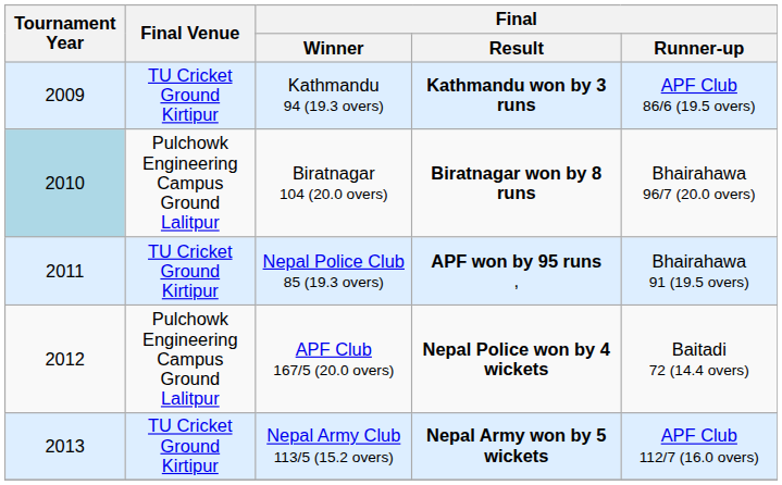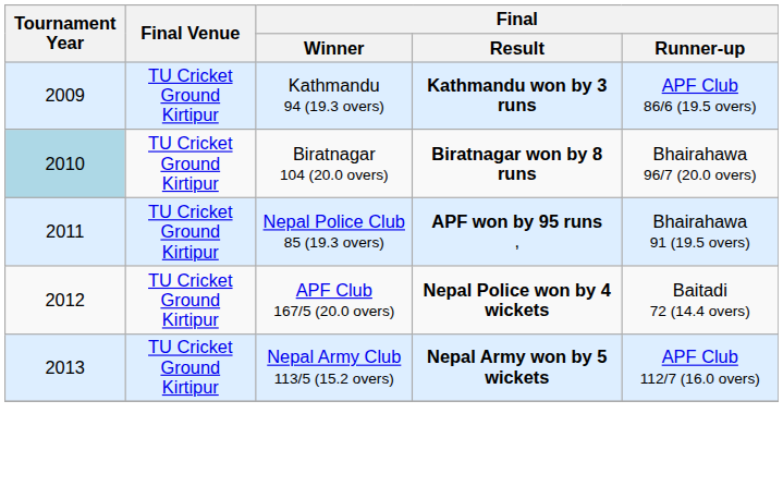 <table class="wikitable" style="font-size:90%; width: 100%; text-align: center;">
 <tr>
 <th rowspan=2 width=10%>Tournament Year</th>
 <th rowspan=2 width=15%>Final Venue</th>
 <th colspan=3>Final</th>
 </tr>
 <tr>
 <th width=18%>Winner</th>
 <th width=24%>Result</th>
 <th width=18%>Runner-up</th>
 </tr>
 <tr style="background:#ddeeff">
 <td>2009</td>
 <td><a href='#'>TU Cricket Ground</a><br><a href='#'>Kirtipur</a></td>
 <td>Kathmandu<br><small>94 (19.3 overs)</small></td>
 <td><strong>Kathmandu won by 3 runs</strong><br></td>
 <td><a href='#'>APF Club</a><br><small>86/6 (19.5 overs)</small></td>
 </tr>
 <tr>
 <td style="background: lightblue;">2010</td>
-<td>Pulchowk Engineering Campus Ground<br><a href='#'>Lalitpur</a></td>
+<td><a href='#'>TU Cricket Ground</a><br><a href='#'>Kirtipur</a></td>
 <td>Biratnagar<br><small>104 (20.0 overs)</small></td>
 <td><strong>Biratnagar won by 8 runs</strong><br></td>
 <td>Bhairahawa<br><small>96/7 (20.0 overs)</small></td>
 </tr>
 <tr style="background:#ddeeff">
 <td>2011</td>
 <td><a href='#'>TU Cricket Ground</a><br><a href='#'>Kirtipur</a></td>
 <td><a href='#'>Nepal Police Club</a><br><small>85 (19.3 overs)</small></td>
 <td><strong>APF won by 95 runs</strong><br>, </td>
 <td>Bhairahawa<br><small>91 (19.5 overs)</small></td>
 </tr>
 <tr>
 <td>2012</td>
-<td>Pulchowk Engineering Campus Ground<br><a href='#'>Lalitpur</a></td>
+<td><a href='#'>TU Cricket Ground</a><br><a href='#'>Kirtipur</a></td>
 <td><a href='#'>APF Club</a><br><small>167/5 (20.0 overs)</small></td>
 <td><strong>Nepal Police won by 4 wickets</strong><br></td>
 <td>Baitadi<br><small>72 (14.4 overs)</small></td>
 </tr>
 <tr style="background:#ddeeff">
 <td>2013</td>
 <td><a href='#'>TU Cricket Ground</a><br><a href='#'>Kirtipur</a></td>
 <td><a href='#'>Nepal Army Club</a><br><small>113/5 (15.2 overs)</small></td>
 <td><strong>Nepal Army won by 5 wickets</strong><br></td>
 <td><a href='#'>APF Club</a><br><small>112/7 (16.0 overs)</small></td>
 </tr>
 <tr>
 </tr>
 </table>
